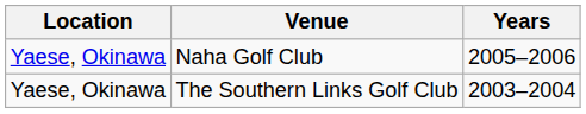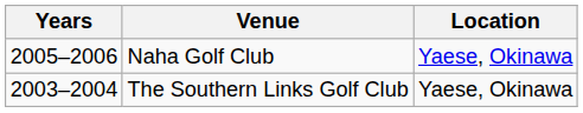 <table class=wikitable>
 <tr>
+<th>Years</th>
+<th>Venue</th>
 <th>Location</th>
-<th>Venue</th>
-<th>Years</th>
 </tr>
 <tr>
+<td>2005–2006</td>
+<td>Naha Golf Club</td>
 <td><a href='#'>Yaese</a>, <a href='#'>Okinawa</a></td>
-<td>Naha Golf Club</td>
-<td>2005–2006</td>
 </tr>
 <tr>
+<td>2003–2004</td>
+<td>The Southern Links Golf Club</td>
 <td>Yaese, Okinawa</td>
-<td>The Southern Links Golf Club</td>
-<td>2003–2004</td>
 </tr>
 </table>
